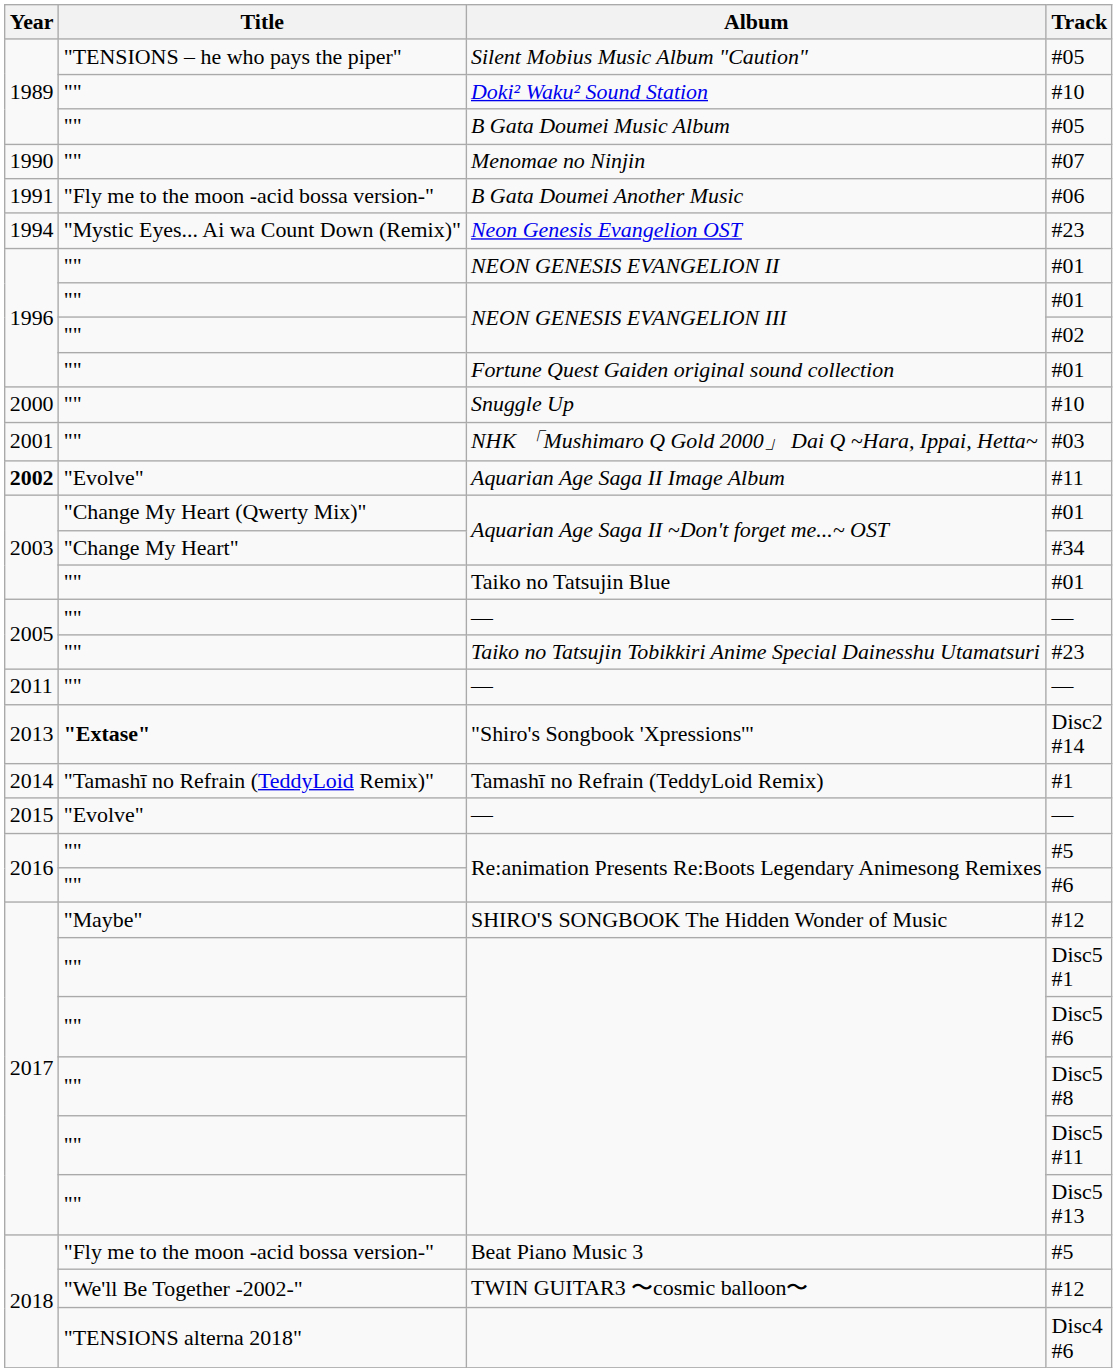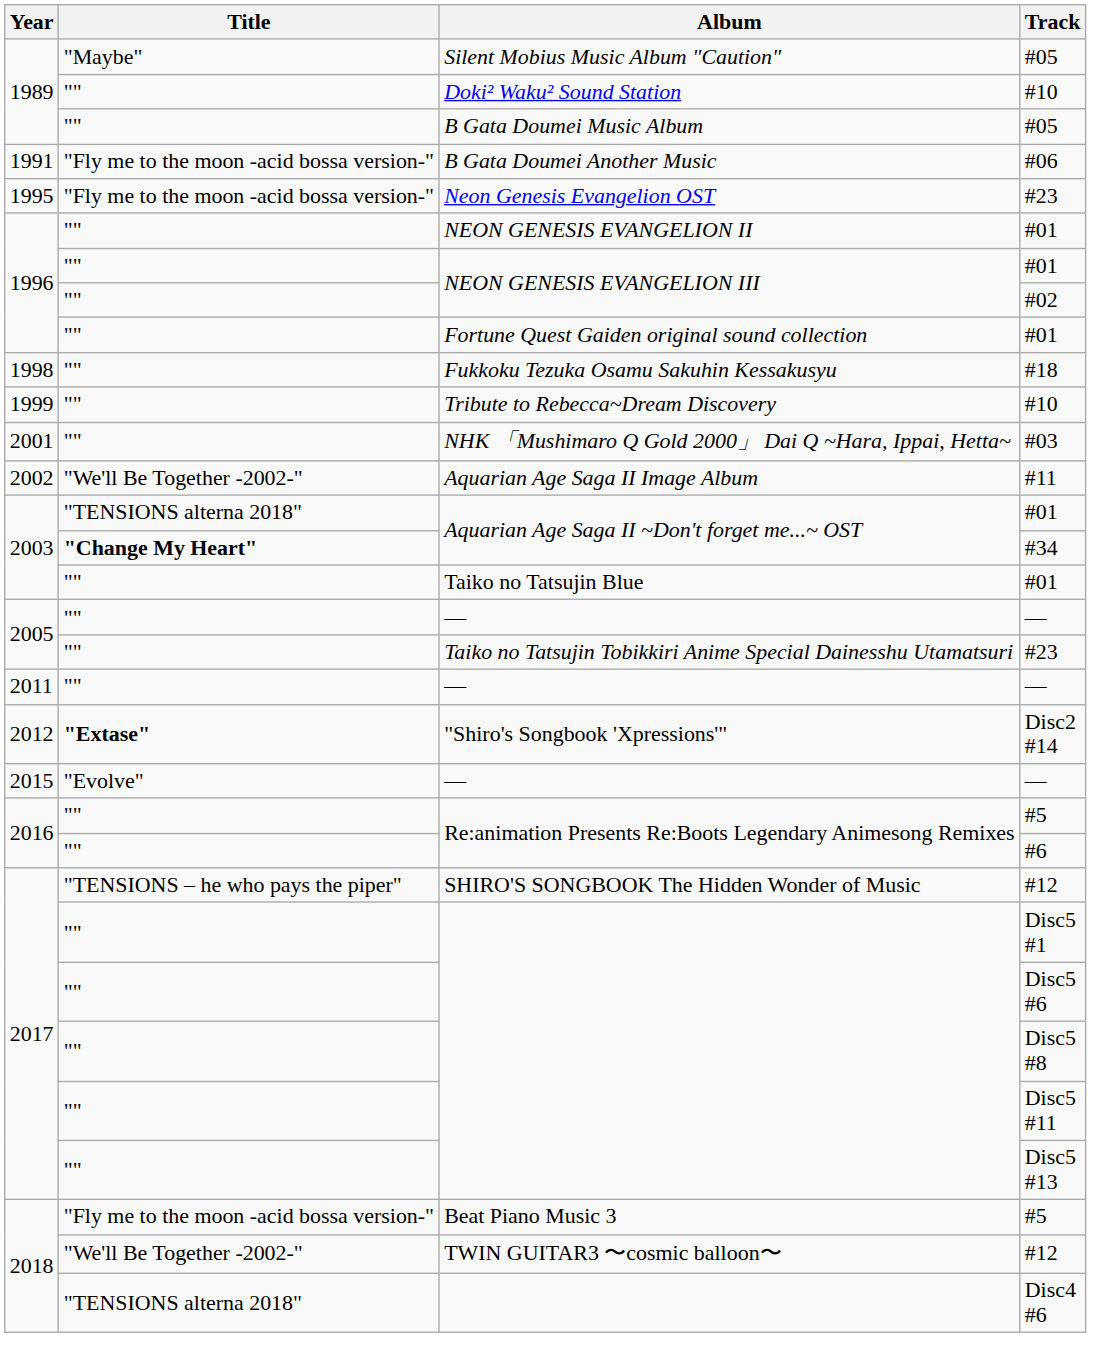 <table class="wikitable">
 <tr>
 <th>Year</th>
 <th>Title</th>
 <th>Album</th>
 <th>Track</th>
 </tr>
 <tr>
 <td rowspan="3">1989</td>
-<td>"TENSIONS – he who pays the piper"</td>
+<td>"Maybe"</td>
 <td><em>Silent Mobius Music Album "Caution"</em></td>
 <td>#05</td>
 </tr>
 <tr>
 <td>""</td>
 <td><em><a href='#'>Doki² Waku² Sound Station</a></em></td>
 <td>#10</td>
 </tr>
 <tr>
 <td>""</td>
 <td><em>B Gata Doumei Music Album</em></td>
 <td>#05</td>
 </tr>
 <tr>
-<td>1990</td>
-<td>""</td>
-<td><em>Menomae no Ninjin</em></td>
-<td>#07</td>
-</tr>
-<tr>
 <td>1991</td>
 <td>"Fly me to the moon -acid bossa version-"</td>
 <td><em>B Gata Doumei Another Music</em></td>
 <td>#06</td>
 </tr>
 <tr>
-<td>1994</td>
-<td>"Mystic Eyes... Ai wa Count Down (Remix)"</td>
+<td>1995</td>
+<td>"Fly me to the moon -acid bossa version-"</td>
 <td><em><a href='#'>Neon Genesis Evangelion OST</a></em></td>
 <td>#23</td>
 </tr>
 <tr>
 <td rowspan="4">1996</td>
 <td>""</td>
 <td><em>NEON GENESIS EVANGELION II</em></td>
 <td>#01</td>
 </tr>
 <tr>
 <td>""</td>
 <td rowspan="2"><em>NEON GENESIS EVANGELION III</em></td>
 <td>#01</td>
 </tr>
 <tr>
 <td>""</td>
 <td>#02</td>
 </tr>
 <tr>
 <td>""</td>
 <td><em>Fortune Quest Gaiden original sound collection</em></td>
 <td>#01</td>
 </tr>
 <tr>
-<td>2000</td>
+<td>1998</td>
 <td>""</td>
-<td><em>Snuggle Up</em></td>
+<td><em>Fukkoku Tezuka Osamu Sakuhin Kessakusyu</em></td>
+<td>#18</td>
+</tr>
+<tr>
+<td>1999</td>
+<td>""</td>
+<td><em>Tribute to Rebecca~Dream Discovery</em></td>
 <td>#10</td>
 </tr>
 <tr>
 <td>2001</td>
 <td>""</td>
 <td><em>NHK 「Mushimaro Q Gold 2000」 Dai Q ~Hara, Ippai, Hetta~</em></td>
 <td>#03</td>
 </tr>
 <tr>
-<td><strong>2002</strong></td>
-<td>"Evolve"</td>
+<td>2002</td>
+<td>"We'll Be Together -2002-"</td>
 <td><em>Aquarian Age Saga II Image Album</em></td>
 <td>#11</td>
 </tr>
 <tr>
 <td rowspan="3">2003</td>
-<td>"Change My Heart (Qwerty Mix)"</td>
+<td>"TENSIONS alterna 2018"</td>
 <td rowspan="2"><em>Aquarian Age Saga II ~Don't forget me...~ OST</em></td>
 <td>#01</td>
 </tr>
 <tr>
-<td>"Change My Heart"</td>
+<td><strong>"Change My Heart"</strong></td>
 <td>#34</td>
 </tr>
 <tr>
 <td>""</td>
 <td>Taiko no Tatsujin Blue</td>
 <td>#01</td>
 </tr>
 <tr>
 <td rowspan="2">2005</td>
 <td>""</td>
 <td>—</td>
 <td>—</td>
 </tr>
 <tr>
 <td>""</td>
 <td><em>Taiko no Tatsujin Tobikkiri Anime Special Dainesshu Utamatsuri</em></td>
 <td>#23</td>
 </tr>
 <tr>
 <td>2011</td>
 <td>""</td>
 <td>—</td>
 <td>—</td>
 </tr>
 <tr>
-<td>2013</td>
+<td>2012</td>
 <td><strong>"Extase"</strong></td>
 <td>"Shiro's Songbook 'Xpressions'"</td>
 <td>Disc2<br>#14</td>
-</tr>
-<tr>
-<td>2014</td>
-<td>"Tamashī no Refrain (<a href='#'>TeddyLoid</a> Remix)"</td>
-<td>Tamashī no Refrain (TeddyLoid Remix)</td>
-<td>#1</td>
 </tr>
 <tr>
 <td>2015</td>
 <td>"Evolve"</td>
 <td>—</td>
 <td>—</td>
 </tr>
 <tr>
 <td rowspan="2">2016</td>
 <td>""</td>
 <td rowspan="2">Re:animation Presents Re:Boots Legendary Animesong Remixes</td>
 <td>#5</td>
 </tr>
 <tr>
 <td>""</td>
 <td>#6</td>
 </tr>
 <tr>
 <td rowspan="6">2017</td>
-<td>"Maybe"</td>
+<td>"TENSIONS – he who pays the piper"</td>
 <td>SHIRO'S SONGBOOK The Hidden Wonder of Music</td>
 <td>#12</td>
 </tr>
 <tr>
 <td>""</td>
 <td rowspan="5"></td>
 <td>Disc5<br>#1</td>
 </tr>
 <tr>
 <td>""</td>
 <td>Disc5<br>#6</td>
 </tr>
 <tr>
 <td>""</td>
 <td>Disc5<br>#8</td>
 </tr>
 <tr>
 <td>""</td>
 <td>Disc5<br>#11</td>
 </tr>
 <tr>
 <td>""</td>
 <td>Disc5<br>#13</td>
 </tr>
 <tr>
 <td rowspan="3">2018</td>
 <td>"Fly me to the moon -acid bossa version-"</td>
 <td>Beat Piano Music 3</td>
 <td>#5</td>
 </tr>
 <tr>
 <td>"We'll Be Together -2002-"</td>
 <td>TWIN GUITAR3 〜cosmic balloon〜</td>
 <td>#12</td>
 </tr>
 <tr>
 <td>"TENSIONS alterna 2018"</td>
 <td></td>
 <td>Disc4<br>#6</td>
 </tr>
 </table>
